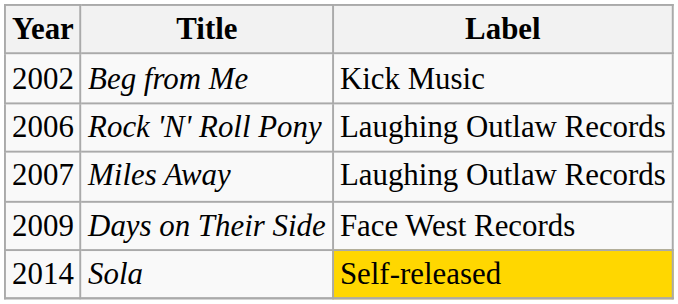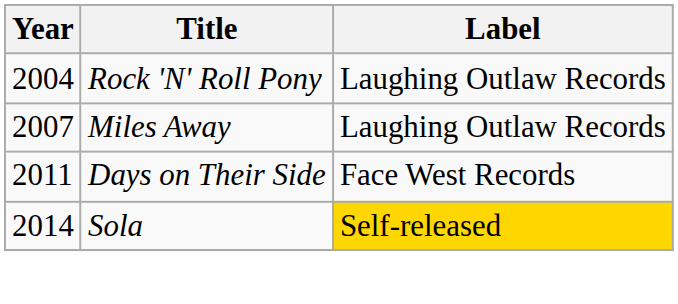 <table class="wikitable" border="1">
 <tr>
 <th>Year</th>
 <th>Title</th>
 <th>Label</th>
 </tr>
 <tr>
-<td>2002</td>
-<td><em>Beg from Me</em></td>
-<td>Kick Music</td>
-</tr>
-<tr>
-<td>2006</td>
+<td>2004</td>
 <td><em>Rock 'N' Roll Pony</em></td>
 <td>Laughing Outlaw Records</td>
 </tr>
 <tr>
 <td>2007</td>
 <td><em>Miles Away</em></td>
 <td>Laughing Outlaw Records</td>
 </tr>
 <tr>
-<td>2009</td>
+<td>2011</td>
 <td><em>Days on Their Side</em></td>
 <td>Face West Records</td>
 </tr>
 <tr>
 <td>2014</td>
 <td><em>Sola</em></td>
 <td style="background: gold;">Self-released</td>
 </tr>
 <tr>
 </tr>
 </table>
